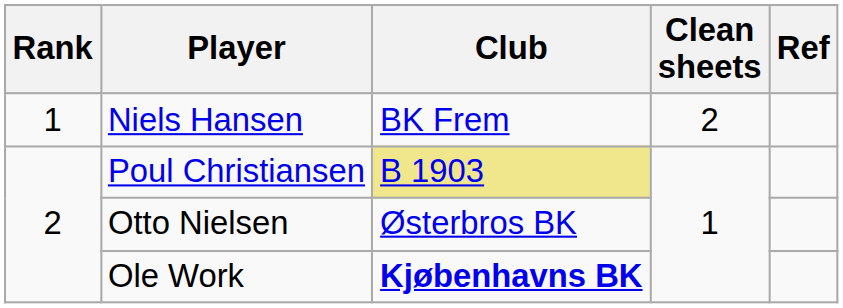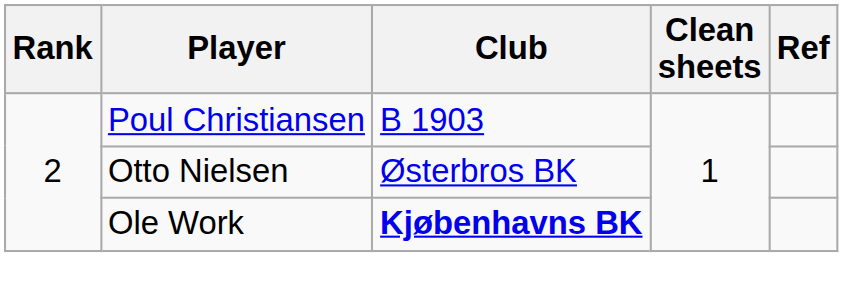 <table class="wikitable" style="text-align:center">
 <tr>
 <th>Rank</th>
 <th>Player</th>
 <th>Club</th>
 <th>Clean<br>sheets</th>
 <th>Ref</th>
 </tr>
 <tr>
-<td>1</td>
-<td align="left"> <a href='#'>Niels Hansen</a></td>
-<td align="left"><a href='#'>BK Frem</a></td>
-<td>2</td>
-<td></td>
-</tr>
-<tr>
 <td rowspan=3>2</td>
 <td align="left"> <a href='#'>Poul Christiansen</a></td>
-<td align="left" style="background: khaki;"><a href='#'>B 1903</a></td>
+<td align="left"><a href='#'>B 1903</a></td>
 <td rowspan=3>1</td>
 <td></td>
 </tr>
 <tr>
 <td align="left"> Otto Nielsen</td>
 <td align="left"><a href='#'>Østerbros BK</a></td>
 <td></td>
 </tr>
 <tr>
 <td align="left"> Ole Work</td>
 <td align="left"><strong><a href='#'>Kjøbenhavns BK</a></strong></td>
 <td></td>
 </tr>
 </table>
